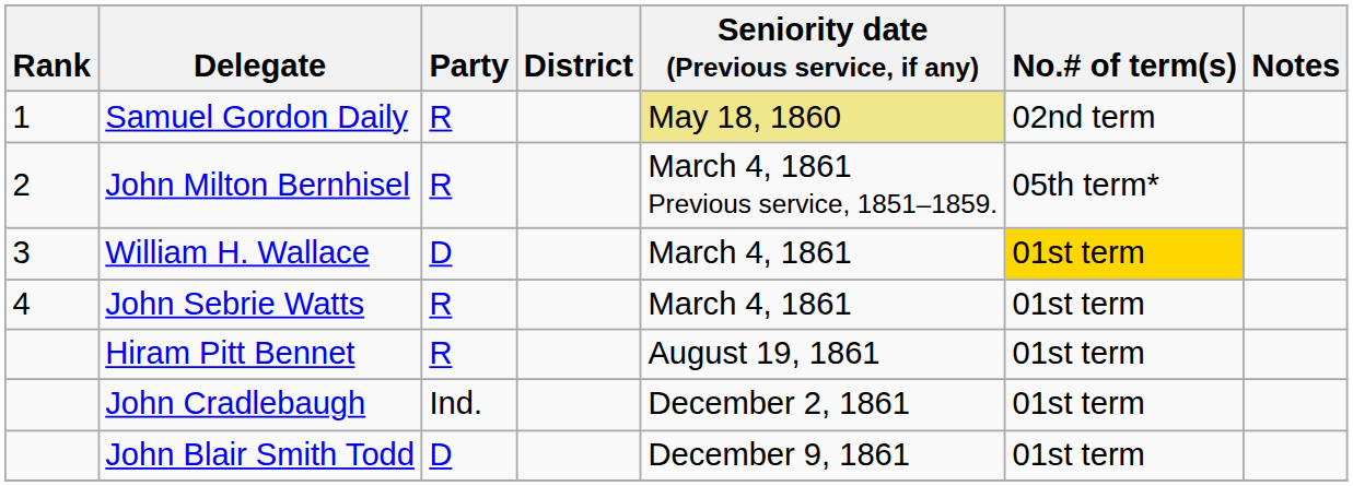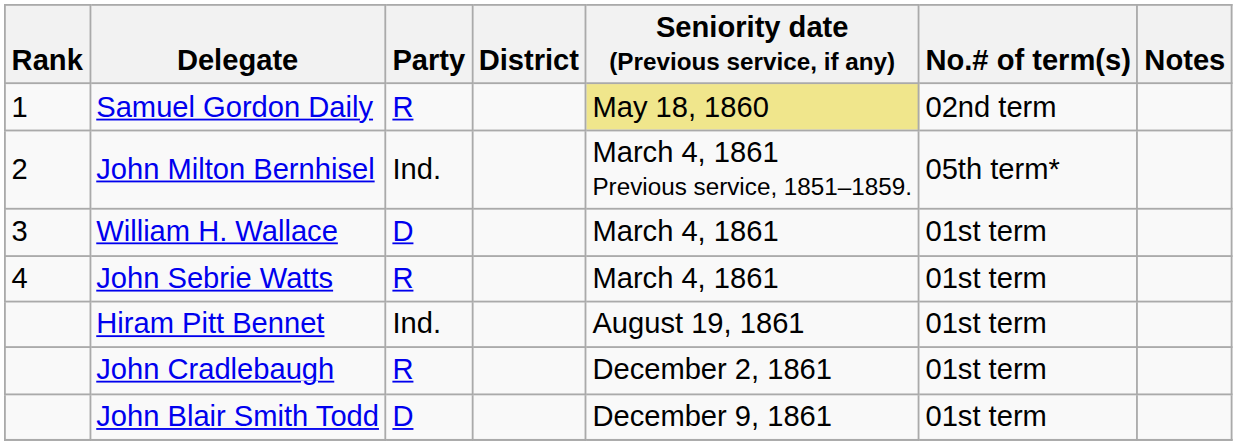 <table class="wikitable sortable">
 <tr valign=bottom>
 <th>Rank</th>
 <th>Delegate</th>
 <th>Party</th>
 <th>District</th>
 <th>Seniority date<br><small>(Previous service, if any)</small><br></th>
 <th>No.# of term(s)</th>
 <th>Notes</th>
 </tr>
 <tr>
 <td>1</td>
 <td><a href='#'>Samuel Gordon Daily</a></td>
 <td><a href='#'>R</a></td>
 <td></td>
 <td style="background: khaki;">May 18, 1860</td>
 <td>02nd term</td>
 <td></td>
 </tr>
 <tr>
 <td>2</td>
 <td><a href='#'>John Milton Bernhisel</a></td>
-<td><a href='#'>R</a></td>
+<td>Ind.</td>
 <td></td>
 <td>March 4, 1861<br><small>Previous service, 1851–1859. </small></td>
 <td>05th term*</td>
 <td></td>
 </tr>
 <tr>
 <td>3</td>
 <td><a href='#'>William H. Wallace</a></td>
 <td><a href='#'>D</a></td>
 <td></td>
 <td>March 4, 1861</td>
-<td style="background: gold;">01st term</td>
+<td>01st term</td>
 <td></td>
 </tr>
 <tr>
 <td>4</td>
 <td><a href='#'>John Sebrie Watts</a></td>
 <td><a href='#'>R</a></td>
 <td></td>
 <td>March 4, 1861</td>
 <td>01st term</td>
 <td></td>
 </tr>
 <tr>
 <td></td>
 <td><a href='#'>Hiram Pitt Bennet</a></td>
-<td><a href='#'>R</a></td>
+<td>Ind.</td>
 <td></td>
 <td>August 19, 1861</td>
 <td>01st term</td>
 <td></td>
 </tr>
 <tr>
 <td></td>
 <td><a href='#'>John Cradlebaugh</a></td>
-<td>Ind.</td>
+<td><a href='#'>R</a></td>
 <td></td>
 <td>December 2, 1861</td>
 <td>01st term</td>
 <td></td>
 </tr>
 <tr>
 <td></td>
 <td><a href='#'>John Blair Smith Todd</a></td>
 <td><a href='#'>D</a></td>
 <td></td>
 <td>December 9, 1861</td>
 <td>01st term</td>
 <td></td>
 </tr>
 <tr>
 </tr>
 </table>
